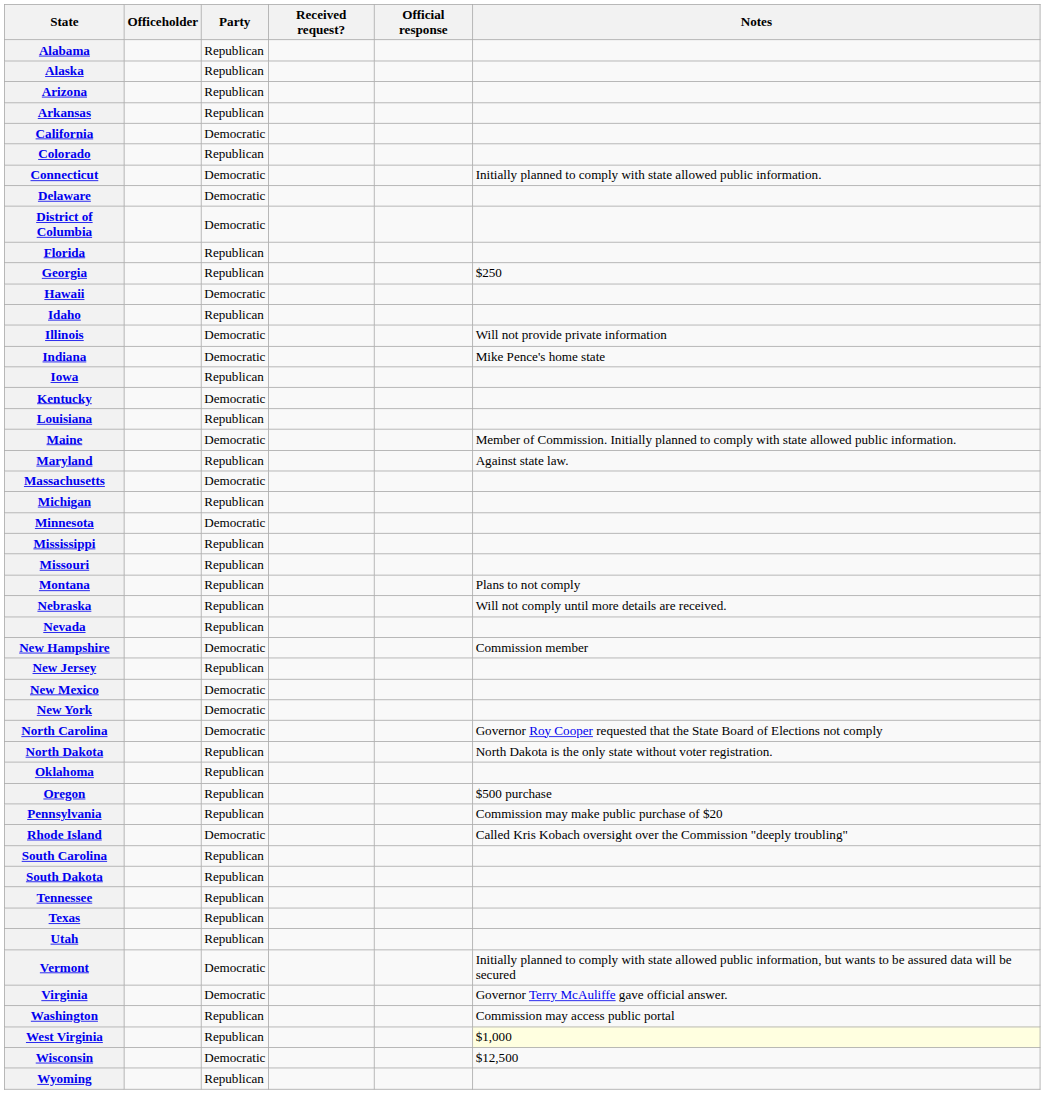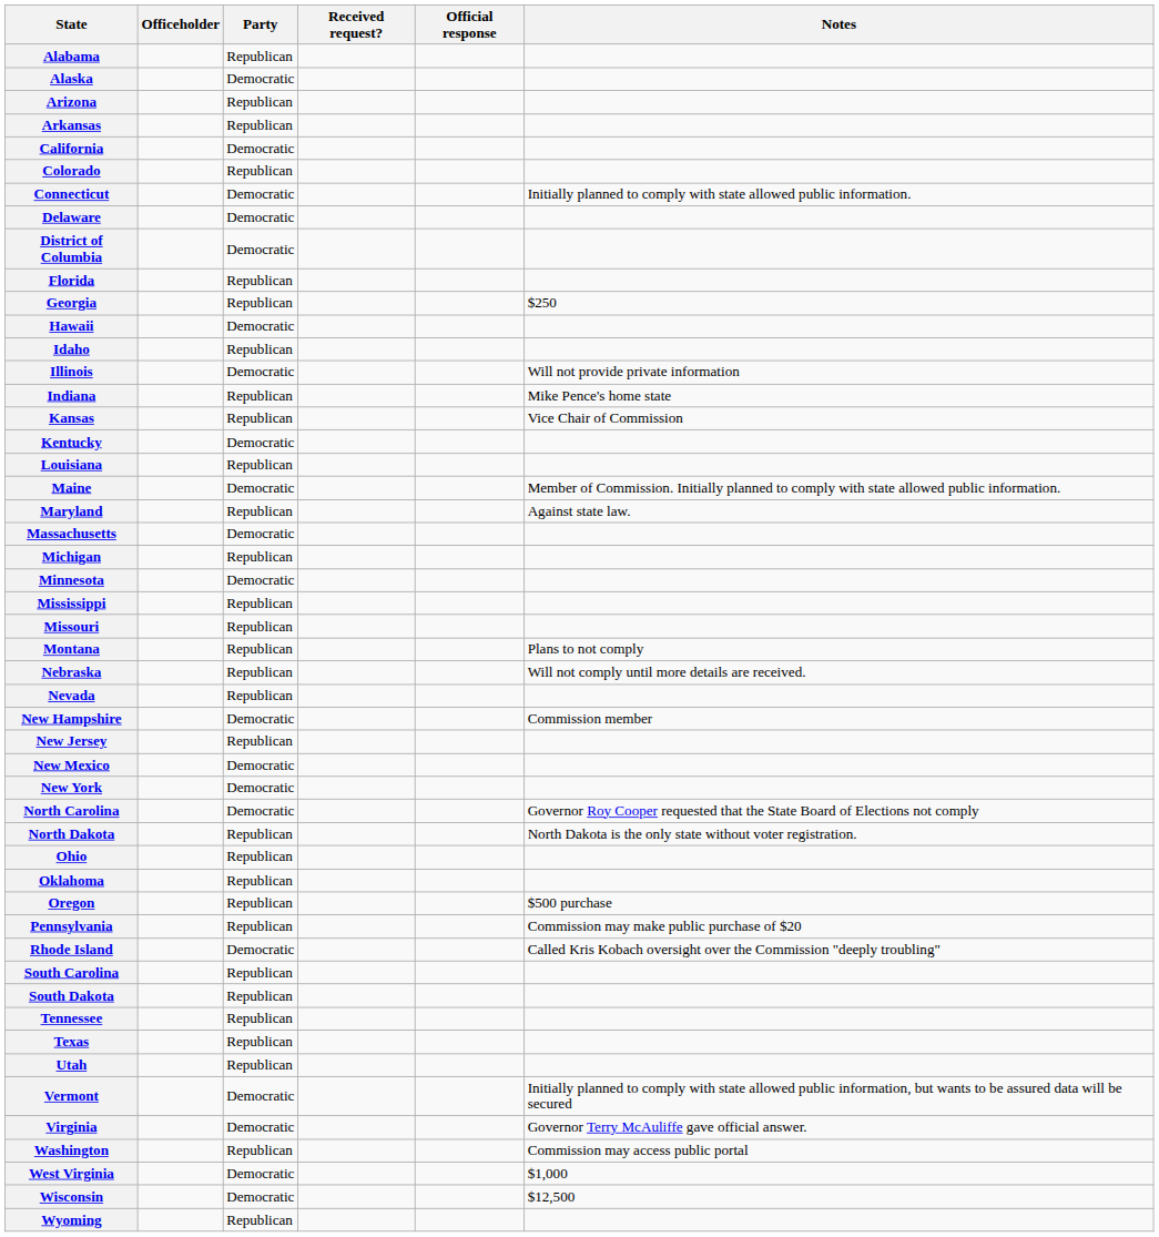 <table class="wikitable sortable mw-collapsible collapsible collapsed plainrowheaders" style="margin:1em auto;">
 <tr>
 <th scope="col">State</th>
 <th scope="col">Officeholder</th>
 <th scope="col">Party</th>
 <th scope="col">Received request?</th>
 <th scope="col">Official response</th>
 <th scope="col" class="unsortable">Notes</th>
 </tr>
 <tr>
 <th scope="row"><a href='#'>Alabama</a></th>
 <td></td>
 <td>Republican</td>
 <td></td>
 <td></td>
 <td></td>
 </tr>
 <tr>
 <th scope="row"><a href='#'>Alaska</a></th>
 <td></td>
-<td>Republican</td>
+<td>Democratic</td>
 <td></td>
 <td></td>
 <td></td>
 </tr>
 <tr>
 <th scope="row"><a href='#'>Arizona</a></th>
 <td></td>
 <td>Republican</td>
 <td></td>
 <td></td>
 <td></td>
 </tr>
 <tr>
 <th scope="row"><a href='#'>Arkansas</a></th>
 <td></td>
 <td>Republican</td>
 <td></td>
 <td></td>
 <td></td>
 </tr>
 <tr>
 <th scope="row"><a href='#'>California</a></th>
 <td></td>
 <td>Democratic</td>
 <td></td>
 <td></td>
 <td></td>
 </tr>
 <tr>
 <th scope="row"><a href='#'>Colorado</a></th>
 <td></td>
 <td>Republican</td>
 <td></td>
 <td></td>
 <td></td>
 </tr>
 <tr>
 <th scope="row"><a href='#'>Connecticut</a></th>
 <td></td>
 <td>Democratic</td>
 <td></td>
 <td></td>
 <td>Initially planned to comply with state allowed public information.</td>
 </tr>
 <tr>
 <th scope="row"><a href='#'>Delaware</a></th>
 <td></td>
 <td>Democratic</td>
 <td></td>
 <td></td>
 <td></td>
 </tr>
 <tr>
 <th scope="row"><a href='#'>District of Columbia</a></th>
 <td></td>
 <td>Democratic</td>
 <td></td>
 <td></td>
 <td></td>
 </tr>
 <tr>
 <th scope="row"><a href='#'>Florida</a></th>
 <td></td>
 <td>Republican</td>
 <td></td>
 <td></td>
 <td></td>
 </tr>
 <tr>
 <th scope="row"><a href='#'>Georgia</a></th>
 <td></td>
 <td>Republican</td>
 <td></td>
 <td></td>
 <td>$250</td>
 </tr>
 <tr>
 <th scope="row"><a href='#'>Hawaii</a></th>
 <td></td>
 <td>Democratic</td>
 <td></td>
 <td></td>
 <td></td>
 </tr>
 <tr>
 <th scope="row"><a href='#'>Idaho</a></th>
 <td></td>
 <td>Republican</td>
 <td></td>
 <td></td>
 <td></td>
 </tr>
 <tr>
 <th scope="row"><a href='#'>Illinois</a></th>
 <td></td>
 <td>Democratic</td>
 <td></td>
 <td></td>
 <td>Will not provide private information</td>
 </tr>
 <tr>
 <th scope="row"><a href='#'>Indiana</a></th>
 <td></td>
-<td>Democratic</td>
+<td>Republican</td>
 <td></td>
 <td></td>
 <td>Mike Pence's home state</td>
 </tr>
 <tr>
-<th scope="row"><a href='#'>Iowa</a></th>
+<th scope="row"><a href='#'>Kansas</a></th>
 <td></td>
 <td>Republican</td>
 <td></td>
 <td></td>
-<td></td>
+<td>Vice Chair of Commission</td>
 </tr>
 <tr>
 <th scope="row"><a href='#'>Kentucky</a></th>
 <td></td>
 <td>Democratic</td>
 <td></td>
 <td></td>
 <td></td>
 </tr>
 <tr>
 <th scope="row"><a href='#'>Louisiana</a></th>
 <td></td>
 <td>Republican</td>
 <td></td>
 <td></td>
 <td></td>
 </tr>
 <tr>
 <th scope="row"><a href='#'>Maine</a></th>
 <td></td>
 <td>Democratic</td>
 <td></td>
 <td></td>
 <td>Member of Commission. Initially planned to comply with state allowed public information.</td>
 </tr>
 <tr>
 <th scope="row"><a href='#'>Maryland</a></th>
 <td></td>
 <td>Republican</td>
 <td></td>
 <td></td>
 <td>Against state law.</td>
 </tr>
 <tr>
 <th scope="row"><a href='#'>Massachusetts</a></th>
 <td></td>
 <td>Democratic</td>
 <td></td>
 <td></td>
 <td></td>
 </tr>
 <tr>
 <th scope="row"><a href='#'>Michigan</a></th>
 <td></td>
 <td>Republican</td>
 <td></td>
 <td></td>
 <td></td>
 </tr>
 <tr>
 <th scope="row"><a href='#'>Minnesota</a></th>
 <td></td>
 <td>Democratic</td>
 <td></td>
 <td></td>
 <td></td>
 </tr>
 <tr>
 <th scope="row"><a href='#'>Mississippi</a></th>
 <td></td>
 <td>Republican</td>
 <td></td>
 <td></td>
 <td></td>
 </tr>
 <tr>
 <th scope="row"><a href='#'>Missouri</a></th>
 <td></td>
 <td>Republican</td>
 <td></td>
 <td></td>
 <td></td>
 </tr>
 <tr>
 <th scope="row"><a href='#'>Montana</a></th>
 <td></td>
 <td>Republican</td>
 <td></td>
 <td></td>
 <td>Plans to not comply</td>
 </tr>
 <tr>
 <th scope="row"><a href='#'>Nebraska</a></th>
 <td></td>
 <td>Republican</td>
 <td></td>
 <td></td>
 <td>Will not comply until more details are received.</td>
 </tr>
 <tr>
 <th scope="row"><a href='#'>Nevada</a></th>
 <td></td>
 <td>Republican</td>
 <td></td>
 <td></td>
 <td></td>
 </tr>
 <tr>
 <th scope="row"><a href='#'>New Hampshire</a></th>
 <td></td>
 <td>Democratic</td>
 <td></td>
 <td></td>
 <td>Commission member</td>
 </tr>
 <tr>
 <th scope="row"><a href='#'>New Jersey</a></th>
 <td></td>
 <td>Republican</td>
 <td></td>
 <td></td>
 <td></td>
 </tr>
 <tr>
 <th scope="row"><a href='#'>New Mexico</a></th>
 <td></td>
 <td>Democratic</td>
 <td></td>
 <td></td>
 <td></td>
 </tr>
 <tr>
 <th scope="row"><a href='#'>New York</a></th>
 <td></td>
 <td>Democratic</td>
 <td></td>
 <td></td>
 <td></td>
 </tr>
 <tr>
 <th scope="row"><a href='#'>North Carolina</a></th>
 <td></td>
 <td>Democratic</td>
 <td></td>
 <td></td>
 <td>Governor <a href='#'>Roy Cooper</a> requested that the State Board of Elections not comply</td>
 </tr>
 <tr>
 <th scope="row"><a href='#'>North Dakota</a></th>
 <td></td>
 <td>Republican</td>
 <td></td>
 <td></td>
 <td>North Dakota is the only state without voter registration.</td>
 </tr>
 <tr>
+<th scope="row"><a href='#'>Ohio</a></th>
+<td></td>
+<td>Republican</td>
+<td></td>
+<td></td>
+<td></td>
+</tr>
+<tr>
 <th scope="row"><a href='#'>Oklahoma</a></th>
 <td></td>
 <td>Republican</td>
 <td></td>
 <td></td>
 <td></td>
 </tr>
 <tr>
 <th scope="row"><a href='#'>Oregon</a></th>
 <td></td>
 <td>Republican</td>
 <td></td>
 <td></td>
 <td>$500 purchase</td>
 </tr>
 <tr>
 <th scope="row"><a href='#'>Pennsylvania</a></th>
 <td></td>
 <td>Republican</td>
 <td></td>
 <td></td>
 <td>Commission may make public purchase of $20</td>
 </tr>
 <tr>
 <th scope="row"><a href='#'>Rhode Island</a></th>
 <td></td>
 <td>Democratic</td>
 <td></td>
 <td></td>
 <td>Called Kris Kobach oversight over the Commission "deeply troubling"</td>
 </tr>
 <tr>
 <th scope="row"><a href='#'>South Carolina</a></th>
 <td></td>
 <td>Republican</td>
 <td></td>
 <td></td>
 <td></td>
 </tr>
 <tr>
 <th scope="row"><a href='#'>South Dakota</a></th>
 <td></td>
 <td>Republican</td>
 <td></td>
 <td></td>
 <td></td>
 </tr>
 <tr>
 <th scope="row"><a href='#'>Tennessee</a></th>
 <td></td>
 <td>Republican</td>
 <td></td>
 <td></td>
 <td></td>
 </tr>
 <tr>
 <th scope="row"><a href='#'>Texas</a></th>
 <td></td>
 <td>Republican</td>
 <td></td>
 <td></td>
 <td></td>
 </tr>
 <tr>
 <th scope="row"><a href='#'>Utah</a></th>
 <td></td>
 <td>Republican</td>
 <td></td>
 <td></td>
 <td></td>
 </tr>
 <tr>
 <th scope="row"><a href='#'>Vermont</a></th>
 <td></td>
 <td>Democratic</td>
 <td></td>
 <td></td>
 <td>Initially planned to comply with state allowed public information, but wants to be assured data will be secured</td>
 </tr>
 <tr>
 <th scope="row"><a href='#'>Virginia</a></th>
 <td></td>
 <td>Democratic</td>
 <td></td>
 <td></td>
 <td>Governor <a href='#'>Terry McAuliffe</a> gave official answer.</td>
 </tr>
 <tr>
 <th scope="row"><a href='#'>Washington</a></th>
 <td></td>
 <td>Republican</td>
 <td></td>
 <td></td>
 <td>Commission may access public portal</td>
 </tr>
 <tr>
 <th scope="row"><a href='#'>West Virginia</a></th>
 <td></td>
-<td>Republican</td>
+<td>Democratic</td>
 <td></td>
 <td></td>
-<td style="background: lightyellow;">$1,000</td>
+<td>$1,000</td>
 </tr>
 <tr>
 <th scope="row"><a href='#'>Wisconsin</a></th>
 <td></td>
 <td>Democratic</td>
 <td></td>
 <td></td>
 <td>$12,500</td>
 </tr>
 <tr>
 <th scope="row"><a href='#'>Wyoming</a></th>
 <td></td>
 <td>Republican</td>
 <td></td>
 <td></td>
 <td></td>
 </tr>
 </table>
